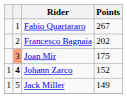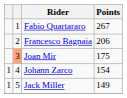 <table class="wikitable" style="font-size: 85%;">
 <tr>
 <th></th>
 <th></th>
 <th>Rider</th>
 <th>Points</th>
 </tr>
 <tr>
 <td></td>
 <td align=center>1</td>
 <td> <a href='#'>Fabio Quartararo</a></td>
 <td align=left>267</td>
 </tr>
 <tr>
 <td></td>
 <td align=center>2</td>
 <td> <a href='#'>Francesco Bagnaia</a></td>
-<td align=left>202</td>
+<td align=left>206</td>
 </tr>
 <tr>
 <td></td>
 <td align=center style="background: lightsalmon;">3</td>
 <td> <a href='#'>Joan Mir</a></td>
 <td align=left>175</td>
 </tr>
 <tr>
 <td> 1</td>
-<td align=center><strong>4</strong></td>
+<td align=center>4</td>
 <td> <a href='#'>Johann Zarco</a></td>
-<td align=left>152</td>
+<td align=left>154</td>
 </tr>
 <tr>
 <td> 1</td>
 <td align=center>5</td>
 <td> <a href='#'>Jack Miller</a></td>
 <td align=left>149</td>
 </tr>
 <tr>
 </tr>
 </table>
